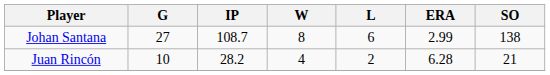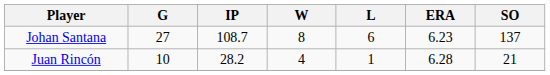 <table class="wikitable sortable">
 <tr>
 <th bgcolor="#DDDDFF" width="16%">Player</th>
 <th bgcolor="#DDDDFF" width="9%">G</th>
 <th bgcolor="#DDDDFF" width="9%">IP</th>
 <th bgcolor="#DDDDFF" width="9%">W</th>
 <th bgcolor="#DDDDFF" width="9%">L</th>
 <th bgcolor="#DDDDFF" width="9%">ERA</th>
 <th bgcolor="#DDDDFF" width="9%">SO</th>
 </tr>
 <tr align="center">
 <td><a href='#'>Johan Santana</a></td>
 <td>27</td>
 <td>108.7</td>
 <td>8</td>
 <td>6</td>
-<td>2.99</td>
-<td>138</td>
+<td>6.23</td>
+<td>137</td>
 </tr>
 <tr align="center">
 <td><a href='#'>Juan Rincón</a></td>
 <td>10</td>
 <td>28.2</td>
 <td>4</td>
-<td>2</td>
+<td>1</td>
 <td>6.28</td>
 <td>21</td>
 </tr>
 <tr align="center">
 </tr>
 </table>
